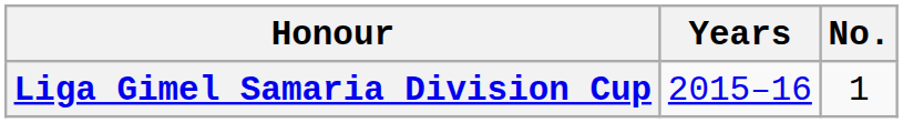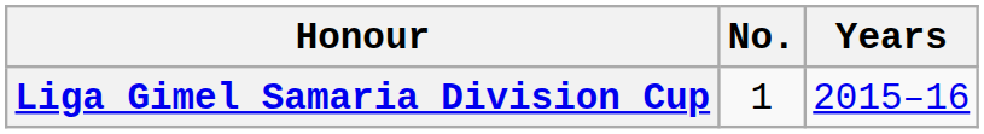 <table class="wikitable plainrowheaders">
 <tr>
 <th scope=col>Honour</th>
+<th scope=col>No.</th>
 <th scope=col>Years</th>
-<th scope=col>No.</th>
 </tr>
 <tr>
 <th scope=row><a href='#'>Liga Gimel Samaria Division Cup</a></th>
+<td align=center>1</td>
 <td><a href='#'>2015–16</a></td>
-<td align=center>1</td>
 </tr>
 </table>
